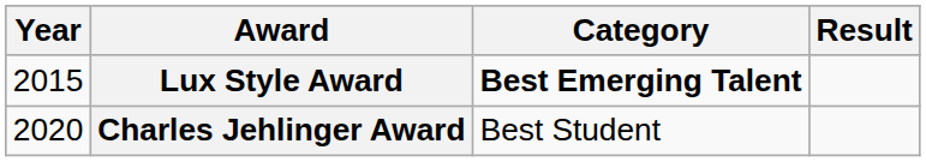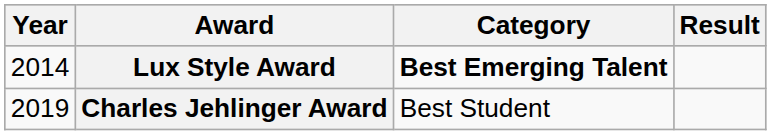 <table class="wikitable">
 <tr>
 <th>Year</th>
 <th>Award</th>
 <th>Category</th>
 <th>Result</th>
 </tr>
 <tr>
-<td>2015</td>
+<td>2014</td>
 <th>Lux Style Award</th>
 <td><strong>Best Emerging Talent</strong></td>
 <td></td>
 </tr>
 <tr>
-<td>2020</td>
+<td>2019</td>
 <th>Charles Jehlinger Award</th>
 <td "Best Student">Best Student</td>
 <td></td>
 </tr>
 </table>
